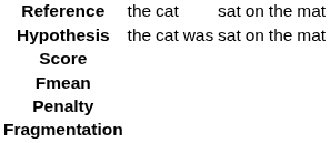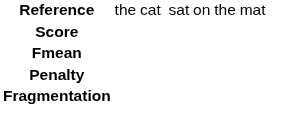 <table>
 <tr>
 <th>Reference</th>
 <td>the</td>
 <td>cat</td>
 <td></td>
-<td>sat</td>
-<td>on</td>
-<td>the</td>
-<td>mat</td>
-</tr>
-<tr>
-<th>Hypothesis</th>
-<td>the</td>
-<td>cat</td>
-<td>was</td>
 <td>sat</td>
 <td>on</td>
 <td>the</td>
 <td>mat</td>
 </tr>
 <tr>
 <th>Score</th>
 <td colspan="6"></td>
 </tr>
 <tr>
 <th>Fmean</th>
 <td colspan="6"></td>
 </tr>
 <tr>
 <th>Penalty</th>
 <td colspan="6"></td>
 </tr>
 <tr>
 <th>Fragmentation</th>
 <td colspan="6"></td>
 </tr>
 </table>
